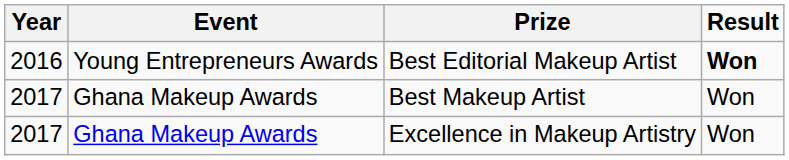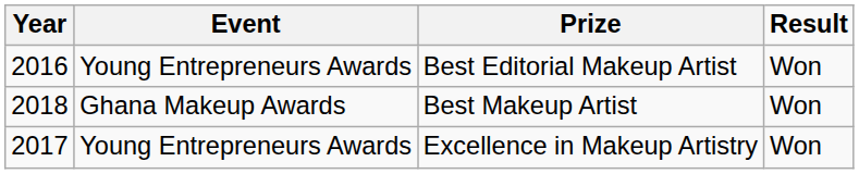 <table class="wikitable">
 <tr>
 <th>Year</th>
 <th>Event</th>
 <th>Prize</th>
 <td><strong>Result</strong></td>
 </tr>
 <tr>
 <td>2016</td>
 <td>Young Entrepreneurs Awards</td>
 <td>Best Editorial Makeup Artist</td>
-<td><strong>Won</strong></td>
+<td>Won</td>
 </tr>
 <tr>
-<td>2017</td>
+<td>2018</td>
 <td>Ghana Makeup Awards</td>
 <td>Best Makeup Artist</td>
 <td>Won</td>
 </tr>
 <tr>
 <td>2017</td>
-<td><a href='#'>Ghana Makeup Awards</a></td>
+<td>Young Entrepreneurs Awards</td>
 <td>Excellence in Makeup Artistry</td>
 <td>Won</td>
 </tr>
 </table>
